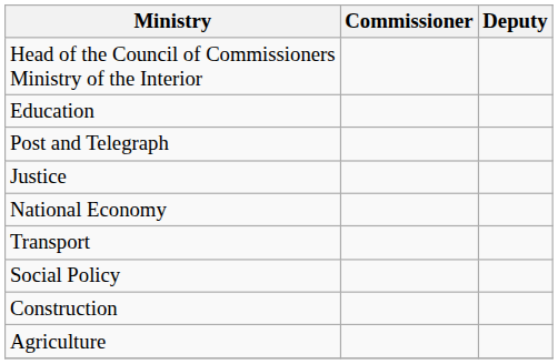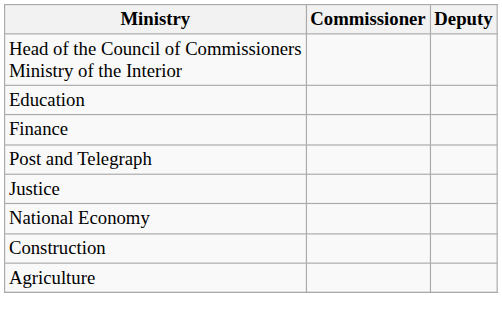 <table class="wikitable">
 <tr>
 <th scope="col">Ministry</th>
 <th scope="col">Commissioner</th>
 <th scope="col">Deputy</th>
 </tr>
 <tr>
 <td>Head of the Council of Commissioners<br>Ministry of the Interior</td>
 <td></td>
 <td><br></td>
 </tr>
 <tr>
 <td>Education</td>
+<td></td>
+<td></td>
+</tr>
+<tr>
+<td>Finance</td>
 <td></td>
 <td></td>
 </tr>
 <tr>
 <td>Post and Telegraph</td>
 <td></td>
 <td></td>
 </tr>
 <tr>
 <td>Justice</td>
 <td></td>
 <td></td>
 </tr>
 <tr>
 <td>National Economy</td>
 <td></td>
 <td></td>
 </tr>
 <tr>
-<td>Transport</td>
-<td></td>
-<td></td>
-</tr>
-<tr>
-<td>Social Policy</td>
-<td></td>
-<td></td>
-</tr>
-<tr>
 <td>Construction</td>
 <td></td>
 <td></td>
 </tr>
 <tr>
 <td>Agriculture</td>
 <td></td>
 <td></td>
 </tr>
 <tr>
 </tr>
 </table>
